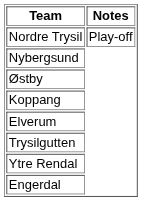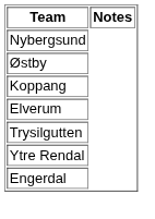 <table border="1" cellpadding="2">
 <tr>
 <th>Team</th>
 <th>Notes</th>
-</tr>
-<tr>
-<td>Nordre Trysil</td>
-<td>Play-off</td>
 </tr>
 <tr>
 <td>Nybergsund</td>
 </tr>
 <tr>
 <td>Østby</td>
 </tr>
 <tr>
 <td>Koppang</td>
 </tr>
 <tr>
 <td>Elverum</td>
 </tr>
 <tr>
 <td>Trysilgutten</td>
 </tr>
 <tr>
 <td>Ytre Rendal</td>
 </tr>
 <tr>
 <td>Engerdal</td>
 </tr>
 </table>
